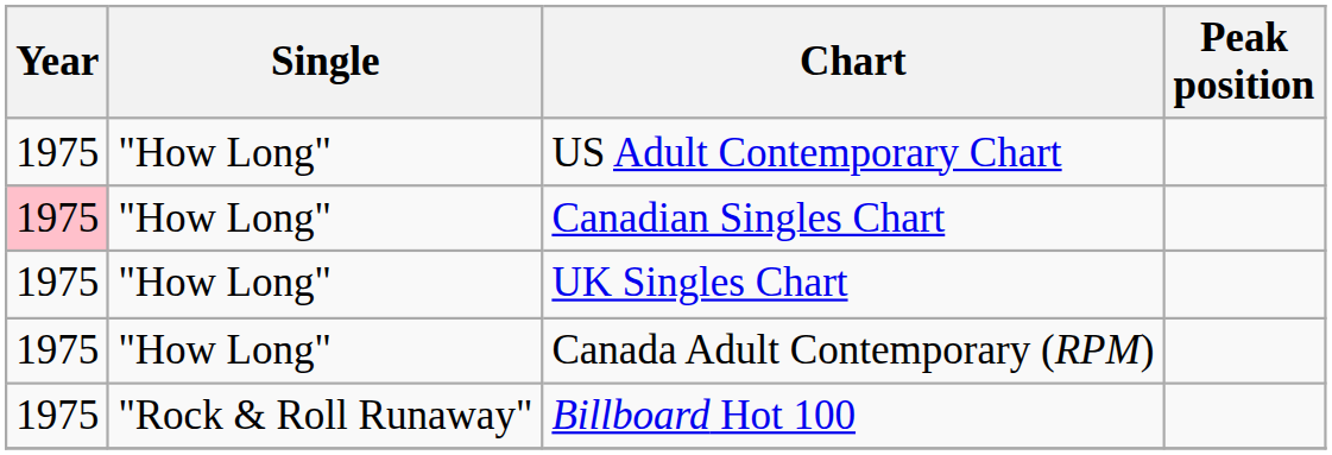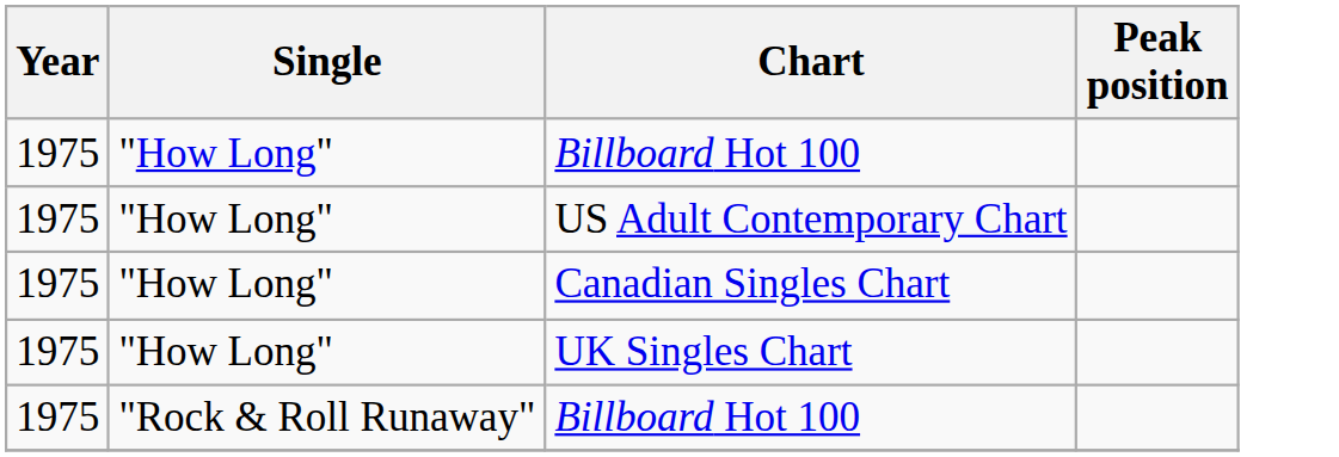 <table class="wikitable sortable">
 <tr>
 <th align="left">Year</th>
 <th align="left">Single</th>
 <th align="left">Chart</th>
 <th align="left">Peak<br> position</th>
 </tr>
 <tr>
 <td align="left">1975</td>
+<td align="left">"<a href='#'>How Long</a>"</td>
+<td align="left"><a href='#'><em>Billboard</em> Hot 100</a></td>
+<td align="left"></td>
+</tr>
+<tr>
+<td align="left">1975</td>
 <td align="left">"How Long"</td>
 <td align="left">US <a href='#'>Adult Contemporary Chart</a></td>
 <td align="left"></td>
 </tr>
 <tr>
-<td align="left" style="background: pink;">1975</td>
+<td align="left">1975</td>
 <td align="left">"How Long"</td>
 <td align="left"><a href='#'>Canadian Singles Chart</a></td>
 <td align="left"></td>
 </tr>
 <tr>
 <td align="left">1975</td>
 <td align="left">"How Long"</td>
 <td align="left"><a href='#'>UK Singles Chart</a></td>
 <td align="left"></td>
 </tr>
 <tr>
 <td align="left">1975</td>
-<td align="left">"How Long"</td>
-<td align="left">Canada Adult Contemporary (<em>RPM</em>)</td>
-<td align="left"></td>
-</tr>
-<tr>
-<td align="left">1975</td>
 <td align="left">"Rock & Roll Runaway"</td>
 <td align="left"><a href='#'><em>Billboard</em> Hot 100</a></td>
 <td align="left"></td>
 </tr>
 <tr>
 </tr>
 </table>
